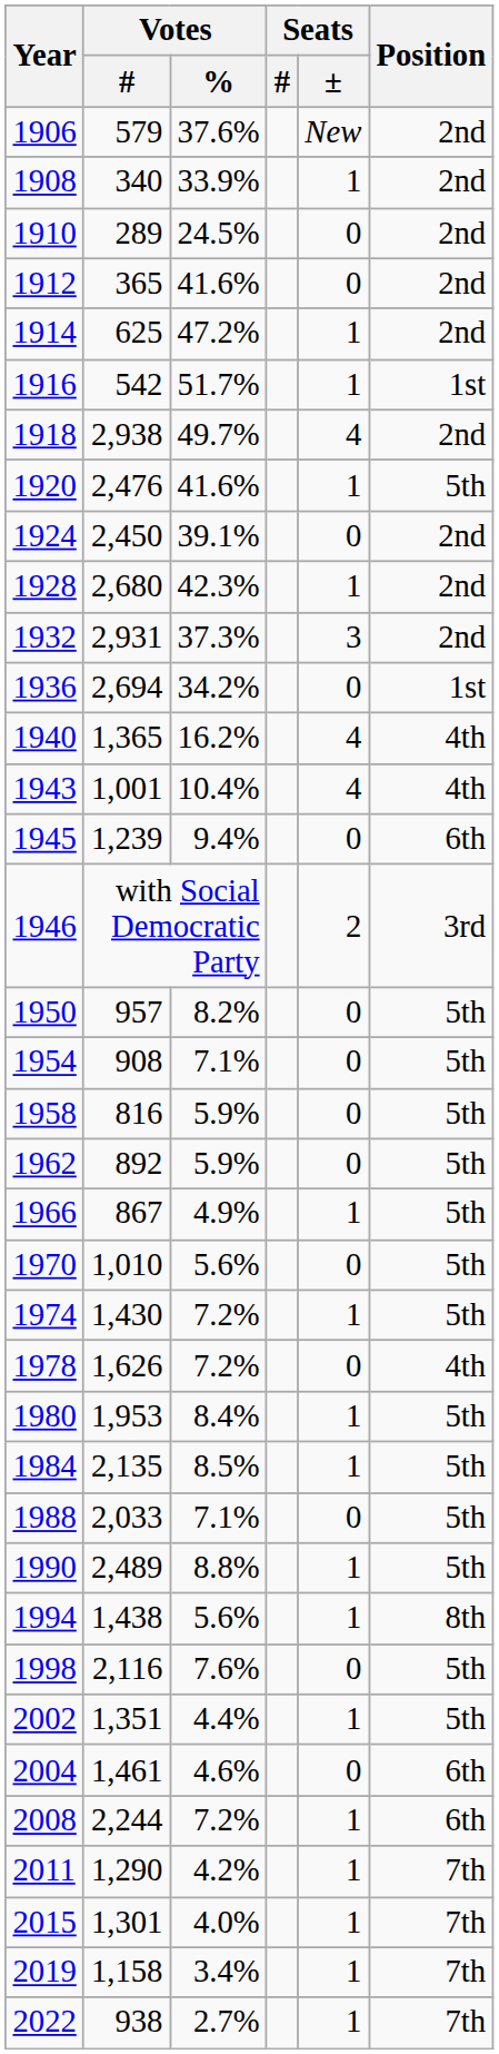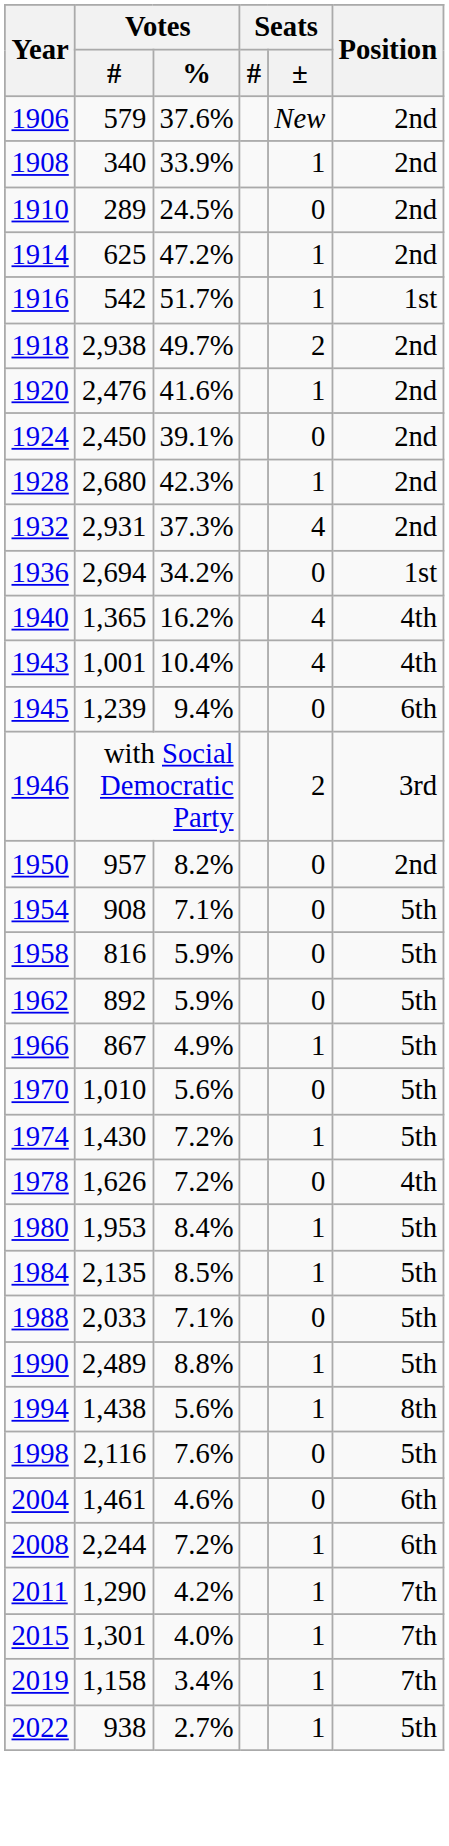 <table class="wikitable" width="220px" style="text-align: right">
 <tr>
 <th rowspan="2" align="left">Year</th>
 <th colspan="2">Votes</th>
 <th colspan="2">Seats</th>
 <th rowspan="2" align="left">Position</th>
 </tr>
 <tr>
 <th>#</th>
 <th>%</th>
 <th>#</th>
 <th>±</th>
 </tr>
 <tr>
 <td align="left"><a href='#'>1906</a></td>
 <td>579</td>
 <td>37.6%</td>
 <td></td>
 <td><em>New</em></td>
 <td> 2nd</td>
 </tr>
 <tr>
 <td align="left"><a href='#'>1908</a></td>
 <td>340</td>
 <td>33.9%</td>
 <td></td>
 <td> 1</td>
 <td> 2nd</td>
 </tr>
 <tr>
 <td align="left"><a href='#'>1910</a></td>
 <td>289</td>
 <td>24.5%</td>
 <td></td>
 <td> 0</td>
 <td> 2nd</td>
 </tr>
 <tr>
-<td align="left"><a href='#'>1912</a></td>
-<td>365</td>
-<td>41.6%</td>
-<td></td>
-<td> 0</td>
-<td> 2nd</td>
-</tr>
-<tr>
 <td align="left"><a href='#'>1914</a></td>
 <td>625</td>
 <td>47.2%</td>
 <td></td>
 <td> 1</td>
 <td> 2nd</td>
 </tr>
 <tr>
 <td align="left"><a href='#'>1916</a></td>
 <td>542</td>
 <td>51.7%</td>
 <td></td>
 <td> 1</td>
 <td> 1st</td>
 </tr>
 <tr>
 <td align="left"><a href='#'>1918</a></td>
 <td>2,938</td>
 <td>49.7%</td>
 <td></td>
-<td> 4</td>
+<td> 2</td>
 <td> 2nd</td>
 </tr>
 <tr>
 <td align="left"><a href='#'>1920</a></td>
 <td>2,476</td>
 <td>41.6%</td>
 <td></td>
 <td> 1</td>
-<td> 5th</td>
+<td> 2nd</td>
 </tr>
 <tr>
 <td align="left"><a href='#'>1924</a></td>
 <td>2,450</td>
 <td>39.1%</td>
 <td></td>
 <td> 0</td>
 <td> 2nd</td>
 </tr>
 <tr>
 <td align="left"><a href='#'>1928</a></td>
 <td>2,680</td>
 <td>42.3%</td>
 <td></td>
 <td> 1</td>
 <td> 2nd</td>
 </tr>
 <tr>
 <td align="left"><a href='#'>1932</a></td>
 <td>2,931</td>
 <td>37.3%</td>
 <td></td>
-<td> 3</td>
+<td> 4</td>
 <td> 2nd</td>
 </tr>
 <tr>
 <td align="left"><a href='#'>1936</a></td>
 <td>2,694</td>
 <td>34.2%</td>
 <td></td>
 <td> 0</td>
 <td> 1st</td>
 </tr>
 <tr>
 <td align="left"><a href='#'>1940</a></td>
 <td>1,365</td>
 <td>16.2%</td>
 <td></td>
 <td> 4</td>
 <td> 4th</td>
 </tr>
 <tr>
 <td align="left"><a href='#'>1943</a></td>
 <td>1,001</td>
 <td>10.4%</td>
 <td></td>
 <td> 4</td>
 <td> 4th</td>
 </tr>
 <tr>
 <td align="left"><a href='#'>1945</a></td>
 <td>1,239</td>
 <td>9.4%</td>
 <td></td>
 <td> 0</td>
 <td> 6th</td>
 </tr>
 <tr>
 <td align="left"><a href='#'>1946</a></td>
 <td colspan="2">with <a href='#'>Social Democratic Party</a></td>
 <td></td>
 <td> 2</td>
 <td> 3rd</td>
 </tr>
 <tr>
 <td align="left"><a href='#'>1950</a></td>
 <td>957</td>
 <td>8.2%</td>
 <td></td>
 <td> 0</td>
-<td> 5th</td>
+<td> 2nd</td>
 </tr>
 <tr>
 <td align="left"><a href='#'>1954</a></td>
 <td>908</td>
 <td>7.1%</td>
 <td></td>
 <td> 0</td>
 <td> 5th</td>
 </tr>
 <tr>
 <td align="left"><a href='#'>1958</a></td>
 <td>816</td>
 <td>5.9%</td>
 <td></td>
 <td> 0</td>
 <td> 5th</td>
 </tr>
 <tr>
 <td align="left"><a href='#'>1962</a></td>
 <td>892</td>
 <td>5.9%</td>
 <td></td>
 <td> 0</td>
 <td> 5th</td>
 </tr>
 <tr>
 <td align="left"><a href='#'>1966</a></td>
 <td>867</td>
 <td>4.9%</td>
 <td></td>
 <td> 1</td>
 <td> 5th</td>
 </tr>
 <tr>
 <td align="left"><a href='#'>1970</a></td>
 <td>1,010</td>
 <td>5.6%</td>
 <td></td>
 <td> 0</td>
 <td> 5th</td>
 </tr>
 <tr>
 <td align="left"><a href='#'>1974</a></td>
 <td>1,430</td>
 <td>7.2%</td>
 <td></td>
 <td> 1</td>
 <td> 5th</td>
 </tr>
 <tr>
 <td align="left"><a href='#'>1978</a></td>
 <td>1,626</td>
 <td>7.2%</td>
 <td></td>
 <td> 0</td>
 <td> 4th</td>
 </tr>
 <tr>
 <td align="left"><a href='#'>1980</a></td>
 <td>1,953</td>
 <td>8.4%</td>
 <td></td>
 <td> 1</td>
 <td> 5th</td>
 </tr>
 <tr>
 <td align="left"><a href='#'>1984</a></td>
 <td>2,135</td>
 <td>8.5%</td>
 <td></td>
 <td> 1</td>
 <td> 5th</td>
 </tr>
 <tr>
 <td align="left"><a href='#'>1988</a></td>
 <td>2,033</td>
 <td>7.1%</td>
 <td></td>
 <td> 0</td>
 <td> 5th</td>
 </tr>
 <tr>
 <td align="left"><a href='#'>1990</a></td>
 <td>2,489</td>
 <td>8.8%</td>
 <td></td>
 <td> 1</td>
 <td> 5th</td>
 </tr>
 <tr>
 <td align="left"><a href='#'>1994</a></td>
 <td>1,438</td>
 <td>5.6%</td>
 <td></td>
 <td> 1</td>
 <td> 8th</td>
 </tr>
 <tr>
 <td align="left"><a href='#'>1998</a></td>
 <td>2,116</td>
 <td>7.6%</td>
 <td></td>
 <td> 0</td>
 <td> 5th</td>
 </tr>
 <tr>
-<td align="left"><a href='#'>2002</a></td>
-<td>1,351</td>
-<td>4.4%</td>
-<td></td>
-<td> 1</td>
-<td> 5th</td>
-</tr>
-<tr>
 <td align="left"><a href='#'>2004</a></td>
 <td>1,461</td>
 <td>4.6%</td>
 <td></td>
 <td> 0</td>
 <td> 6th</td>
 </tr>
 <tr>
 <td align="left"><a href='#'>2008</a></td>
 <td>2,244</td>
 <td>7.2%</td>
 <td></td>
 <td> 1</td>
 <td> 6th</td>
 </tr>
 <tr>
 <td align="left"><a href='#'>2011</a></td>
 <td>1,290</td>
 <td>4.2%</td>
 <td></td>
 <td> 1</td>
 <td> 7th</td>
 </tr>
 <tr>
 <td align="left"><a href='#'>2015</a></td>
 <td>1,301</td>
 <td>4.0%</td>
 <td></td>
 <td> 1</td>
 <td> 7th</td>
 </tr>
 <tr>
 <td align="left"><a href='#'>2019</a></td>
 <td>1,158</td>
 <td>3.4%</td>
 <td></td>
 <td> 1</td>
 <td> 7th</td>
 </tr>
 <tr>
 <td align="left"><a href='#'>2022</a></td>
 <td>938</td>
 <td>2.7%</td>
 <td></td>
 <td> 1</td>
-<td> 7th</td>
+<td> 5th</td>
 </tr>
 </table>
